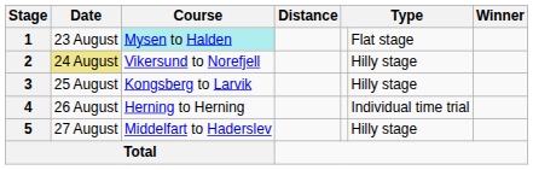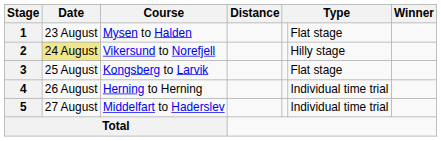 <table class="wikitable sortable">
 <tr>
 <th scope="col">Stage</th>
 <th scope="col">Date</th>
 <th scope="col">Course</th>
 <th scope="col">Distance</th>
 <th colspan="2" scope="col">Type</th>
 <th scope="col">Winner</th>
 </tr>
 <tr>
 <th>1</th>
 <td style="text-align:right">23 August</td>
-<td style="background: paleturquoise;"> <a href='#'>Mysen</a> to  <a href='#'>Halden</a></td>
+<td> <a href='#'>Mysen</a> to  <a href='#'>Halden</a></td>
 <td style="text-align:center;"></td>
 <td></td>
 <td>Flat stage</td>
 <td></td>
 </tr>
 <tr>
 <th>2</th>
 <td style="background: khaki; text-align:right">24 August</td>
 <td> <a href='#'>Vikersund</a> to  <a href='#'>Norefjell</a></td>
 <td style="text-align:center;"></td>
 <td></td>
 <td>Hilly stage</td>
 <td></td>
 </tr>
 <tr>
 <th>3</th>
 <td style="text-align:right">25 August</td>
 <td> <a href='#'>Kongsberg</a> to  <a href='#'>Larvik</a></td>
 <td style="text-align:center;"></td>
 <td></td>
-<td>Hilly stage</td>
+<td>Flat stage</td>
 <td></td>
 </tr>
 <tr>
 <th>4</th>
 <td style="text-align:right">26 August</td>
 <td> <a href='#'>Herning</a> to  Herning</td>
 <td style="text-align:center;"></td>
 <td></td>
 <td>Individual time trial</td>
 <td></td>
 </tr>
 <tr>
 <th>5</th>
 <td style="text-align:right">27 August</td>
 <td> <a href='#'>Middelfart</a> to  <a href='#'>Haderslev</a></td>
 <td style="text-align:center;"></td>
 <td></td>
-<td>Hilly stage</td>
+<td>Individual time trial</td>
 <td></td>
 </tr>
 <tr>
 <th colspan="3">Total</th>
 <td colspan="4" style="text-align:center"></td>
 </tr>
 </table>
